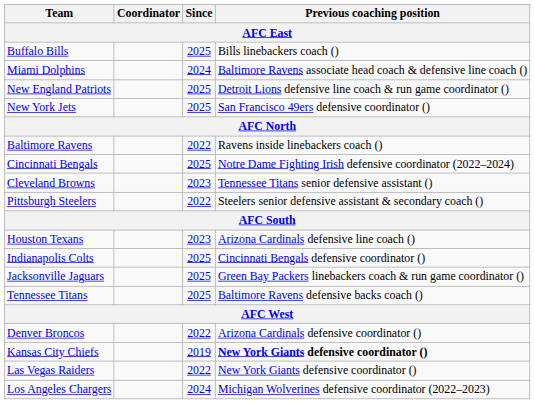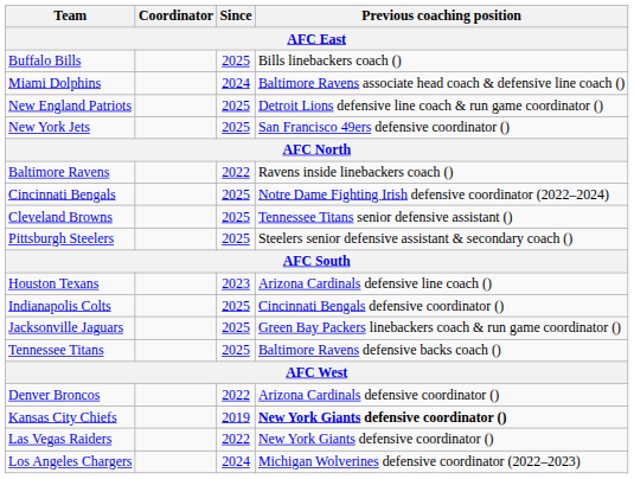 <table class="wikitable sortable">
 <tr>
 <th>Team</th>
 <th>Coordinator</th>
 <th>Since</th>
 <th>Previous coaching position</th>
 </tr>
 <tr>
 <th colspan="4"><a href='#'>AFC East</a></th>
 </tr>
 <tr>
 <td><a href='#'>Buffalo Bills</a></td>
 <td></td>
 <td align="center"><a href='#'>2025</a></td>
 <td>Bills linebackers coach ()</td>
 </tr>
 <tr>
 <td><a href='#'>Miami Dolphins</a></td>
 <td></td>
 <td align="center"><a href='#'>2024</a></td>
 <td><a href='#'>Baltimore Ravens</a> associate head coach & defensive line coach ()</td>
 </tr>
 <tr>
 <td><a href='#'>New England Patriots</a></td>
 <td></td>
 <td align="center"><a href='#'>2025</a></td>
 <td><a href='#'>Detroit Lions</a> defensive line coach & run game coordinator ()</td>
 </tr>
 <tr>
 <td><a href='#'>New York Jets</a></td>
 <td></td>
 <td align="center"><a href='#'>2025</a></td>
 <td><a href='#'>San Francisco 49ers</a> defensive coordinator ()</td>
 </tr>
 <tr>
 <th colspan="4"><a href='#'>AFC North</a></th>
 </tr>
 <tr>
 <td><a href='#'>Baltimore Ravens</a></td>
 <td></td>
 <td align="center"><a href='#'>2022</a></td>
 <td>Ravens inside linebackers coach ()</td>
 </tr>
 <tr>
 <td><a href='#'>Cincinnati Bengals</a></td>
 <td></td>
 <td align="center"><a href='#'>2025</a></td>
 <td><a href='#'>Notre Dame Fighting Irish</a> defensive coordinator (2022–2024)</td>
 </tr>
 <tr>
 <td><a href='#'>Cleveland Browns</a></td>
 <td></td>
-<td align="center"><a href='#'>2023</a></td>
+<td align="center"><a href='#'>2025</a></td>
 <td><a href='#'>Tennessee Titans</a> senior defensive assistant  ()</td>
 </tr>
 <tr>
 <td><a href='#'>Pittsburgh Steelers</a></td>
 <td></td>
-<td align="center"><a href='#'>2022</a></td>
+<td align="center"><a href='#'>2025</a></td>
 <td>Steelers senior defensive assistant & secondary coach ()</td>
 </tr>
 <tr>
 <th colspan="4"><a href='#'>AFC South</a></th>
 </tr>
 <tr>
 <td><a href='#'>Houston Texans</a></td>
 <td></td>
 <td align="center"><a href='#'>2023</a></td>
 <td><a href='#'>Arizona Cardinals</a> defensive line coach ()</td>
 </tr>
 <tr>
 <td><a href='#'>Indianapolis Colts</a></td>
 <td></td>
 <td align="center"><a href='#'>2025</a></td>
 <td><a href='#'>Cincinnati Bengals</a> defensive coordinator ()</td>
 </tr>
 <tr>
 <td><a href='#'>Jacksonville Jaguars</a></td>
 <td></td>
 <td align="center"><a href='#'>2025</a></td>
 <td><a href='#'>Green Bay Packers</a> linebackers coach & run game coordinator ()</td>
 </tr>
 <tr>
 <td><a href='#'>Tennessee Titans</a></td>
 <td></td>
 <td align="center"><a href='#'>2025</a></td>
 <td><a href='#'>Baltimore Ravens</a> defensive backs coach ()</td>
 </tr>
 <tr>
 <th colspan="4"><a href='#'>AFC West</a></th>
 </tr>
 <tr>
 <td><a href='#'>Denver Broncos</a></td>
 <td></td>
 <td align="center"><a href='#'>2022</a></td>
 <td><a href='#'>Arizona Cardinals</a> defensive coordinator ()</td>
 </tr>
 <tr>
 <td><a href='#'>Kansas City Chiefs</a></td>
 <td></td>
 <td align="center"><a href='#'>2019</a></td>
 <td><strong><a href='#'>New York Giants</a> defensive coordinator ()</strong></td>
 </tr>
 <tr>
 <td><a href='#'>Las Vegas Raiders</a></td>
 <td></td>
 <td align="center"><a href='#'>2022</a></td>
 <td><a href='#'>New York Giants</a> defensive coordinator ()</td>
 </tr>
 <tr>
 <td><a href='#'>Los Angeles Chargers</a></td>
 <td></td>
 <td align="center"><a href='#'>2024</a></td>
 <td><a href='#'>Michigan Wolverines</a> defensive coordinator (2022–2023)</td>
 </tr>
 </table>
